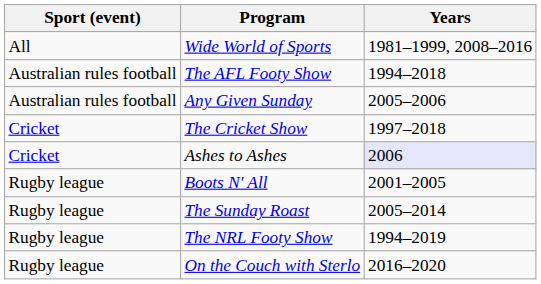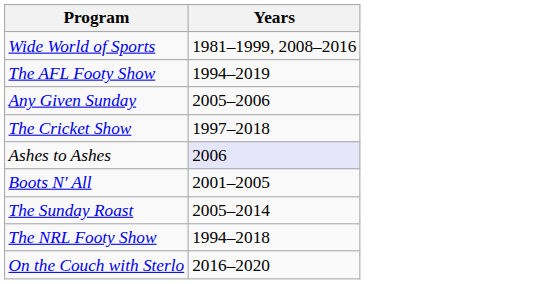 <table class="wikitable">
 <tr>
-<th>Sport (event)</th>
 <th>Program</th>
 <th>Years</th>
 </tr>
 <tr>
-<td>All</td>
 <td><em><a href='#'>Wide World of Sports</a></em></td>
 <td>1981–1999, 2008–2016</td>
 </tr>
 <tr>
-<td>Australian rules football</td>
 <td><em><a href='#'>The AFL Footy Show</a></em></td>
-<td>1994–2018</td>
+<td>1994–2019</td>
 </tr>
 <tr>
-<td>Australian rules football</td>
 <td><em><a href='#'>Any Given Sunday</a></em></td>
 <td>2005–2006</td>
 </tr>
 <tr>
-<td><a href='#'>Cricket</a></td>
 <td><em><a href='#'>The Cricket Show</a></em></td>
 <td>1997–2018</td>
 </tr>
 <tr>
-<td><a href='#'>Cricket</a></td>
 <td><em>Ashes to Ashes</em></td>
 <td style="background: lavender;">2006</td>
 </tr>
 <tr>
-<td>Rugby league</td>
 <td><em><a href='#'>Boots N' All</a></em></td>
 <td>2001–2005</td>
 </tr>
 <tr>
-<td>Rugby league</td>
 <td><em><a href='#'>The Sunday Roast</a></em></td>
 <td>2005–2014</td>
 </tr>
 <tr>
-<td>Rugby league</td>
 <td><em><a href='#'>The NRL Footy Show</a></em></td>
-<td>1994–2019</td>
+<td>1994–2018</td>
 </tr>
 <tr>
-<td>Rugby league</td>
 <td><em><a href='#'>On the Couch with Sterlo</a></em></td>
 <td>2016–2020</td>
 </tr>
 </table>
